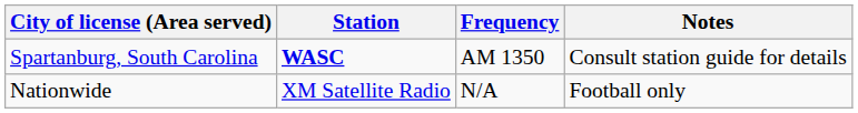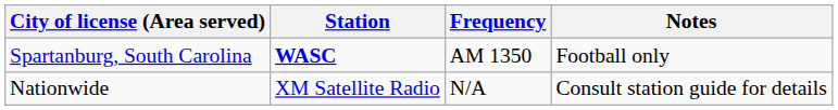 <table class="wikitable sortable">
 <tr>
 <th><a href='#'>City of license</a> (Area served)</th>
 <th><a href='#'>Station</a></th>
 <th><a href='#'>Frequency</a></th>
 <th>Notes</th>
 </tr>
 <tr>
 <td><a href='#'>Spartanburg, South Carolina</a></td>
 <td><strong><a href='#'>WASC</a></strong></td>
 <td>AM 1350</td>
-<td>Consult station guide for details</td>
+<td>Football only</td>
 </tr>
 <tr>
 <td>Nationwide</td>
 <td><a href='#'>XM Satellite Radio</a></td>
 <td>N/A</td>
-<td>Football only</td>
+<td>Consult station guide for details</td>
 </tr>
 </table>
